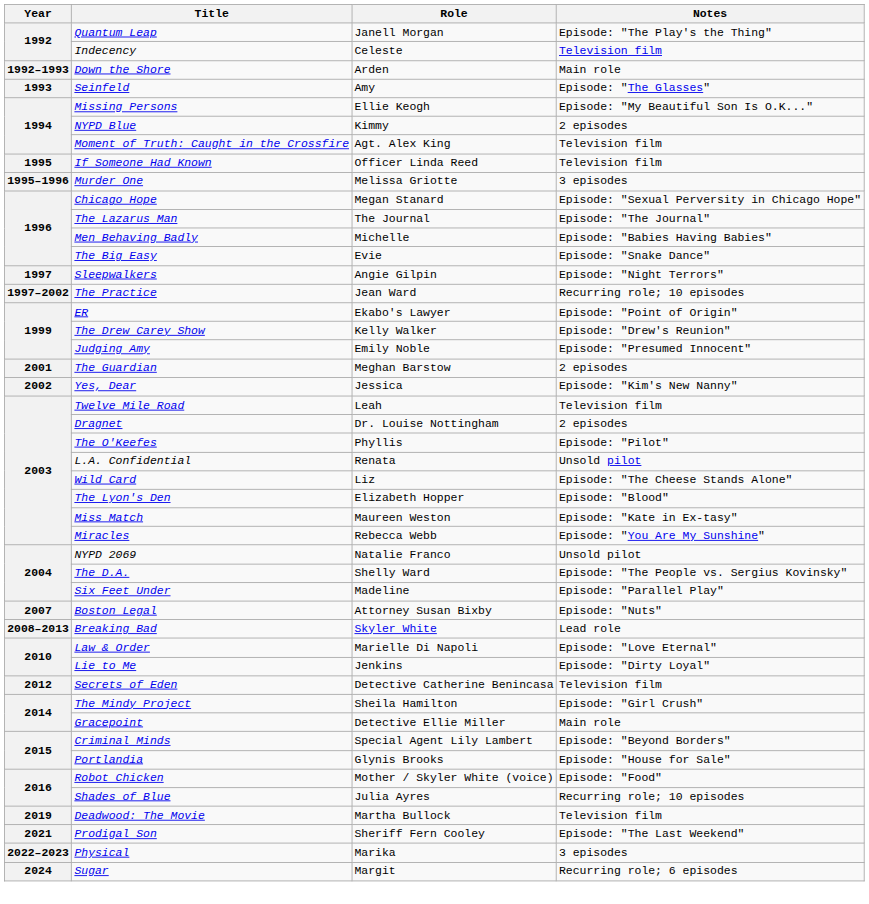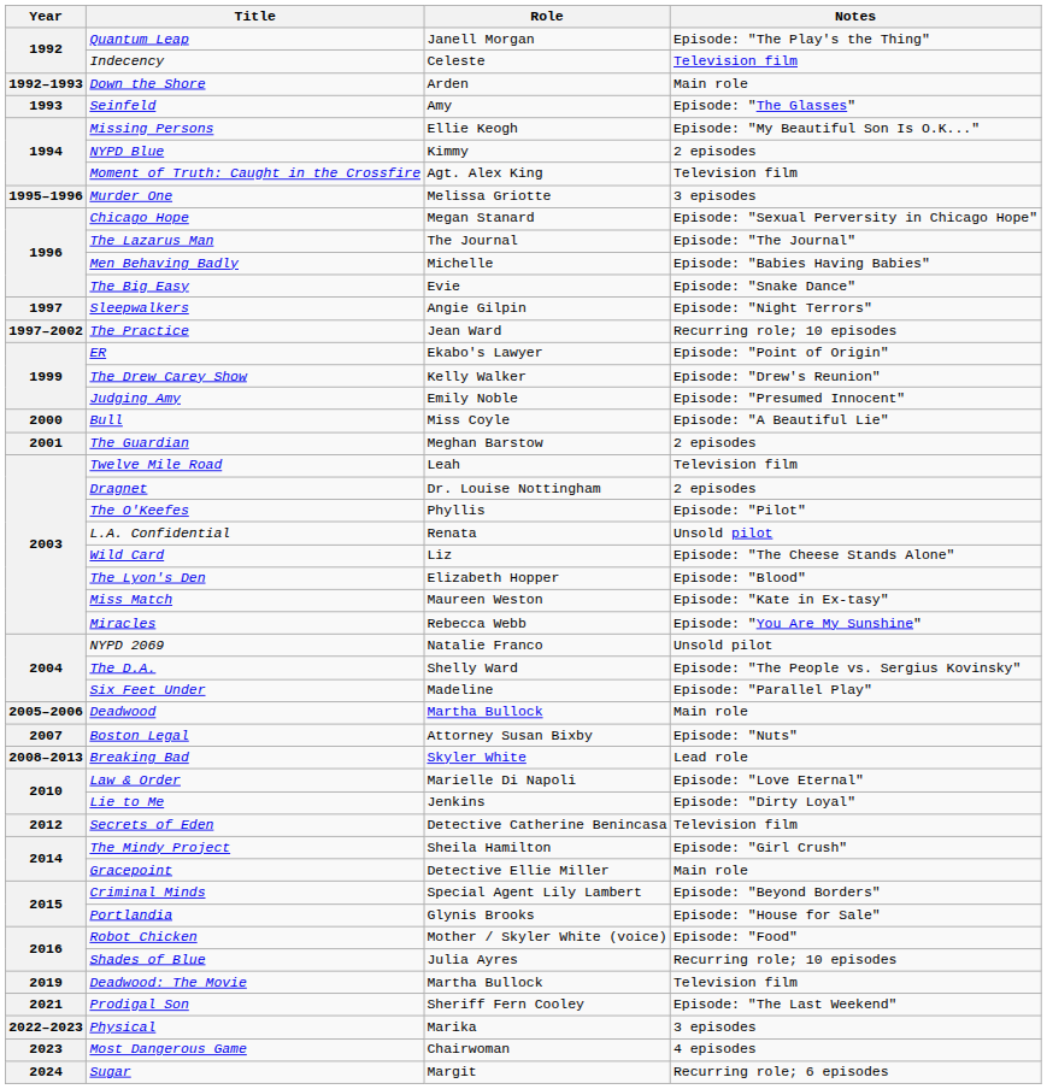 <table class="wikitable plainrowheaders sortable">
 <tr>
 <th scope="col">Year</th>
 <th scope="col">Title</th>
 <th scope="col">Role</th>
 <th scope="col" class="unsortable">Notes</th>
 </tr>
 <tr>
 <th rowspan="2" ! scope="row">1992</th>
 <td><em><a href='#'>Quantum Leap</a></em></td>
 <td>Janell Morgan</td>
 <td>Episode: "The Play's the Thing"</td>
 </tr>
 <tr>
 <td><em>Indecency</em></td>
 <td>Celeste</td>
 <td><a href='#'>Television film</a></td>
 </tr>
 <tr>
 <th scope="row">1992–1993</th>
 <td><em><a href='#'>Down the Shore</a></em></td>
 <td>Arden</td>
 <td>Main role</td>
 </tr>
 <tr>
 <th scope="row">1993</th>
 <td><em><a href='#'>Seinfeld</a></em></td>
 <td>Amy</td>
 <td>Episode: "<a href='#'>The Glasses</a>"</td>
 </tr>
 <tr>
 <th rowspan="3" ! scope="row">1994</th>
 <td><em><a href='#'>Missing Persons</a></em></td>
 <td>Ellie Keogh</td>
 <td>Episode: "My Beautiful Son Is O.K..."</td>
 </tr>
 <tr>
 <td><em><a href='#'>NYPD Blue</a></em></td>
 <td>Kimmy</td>
 <td>2 episodes</td>
 </tr>
 <tr>
 <td><em><a href='#'>Moment of Truth: Caught in the Crossfire</a></em></td>
 <td>Agt. Alex King</td>
-<td>Television film</td>
-</tr>
-<tr>
-<th scope="row">1995</th>
-<td><em><a href='#'>If Someone Had Known</a></em></td>
-<td>Officer Linda Reed</td>
 <td>Television film</td>
 </tr>
 <tr>
 <th scope="row">1995–1996</th>
 <td><em><a href='#'>Murder One</a></em></td>
 <td>Melissa Griotte</td>
 <td>3 episodes</td>
 </tr>
 <tr>
 <th rowspan="4" ! scope="row">1996</th>
 <td><em><a href='#'>Chicago Hope</a></em></td>
 <td>Megan Stanard</td>
 <td>Episode: "Sexual Perversity in Chicago Hope"</td>
 </tr>
 <tr>
 <td><em><a href='#'>The Lazarus Man</a></em></td>
 <td>The Journal</td>
 <td>Episode: "The Journal"</td>
 </tr>
 <tr>
 <td><em><a href='#'>Men Behaving Badly</a></em></td>
 <td>Michelle</td>
 <td>Episode: "Babies Having Babies"</td>
 </tr>
 <tr>
 <td><em><a href='#'>The Big Easy</a></em></td>
 <td>Evie</td>
 <td>Episode: "Snake Dance"</td>
 </tr>
 <tr>
 <th scope="row">1997</th>
 <td><em><a href='#'>Sleepwalkers</a></em></td>
 <td>Angie Gilpin</td>
 <td>Episode: "Night Terrors"</td>
 </tr>
 <tr>
 <th scope="row">1997–2002</th>
 <td><em><a href='#'>The Practice</a></em></td>
 <td>Jean Ward</td>
 <td>Recurring role; 10 episodes</td>
 </tr>
 <tr>
 <th rowspan="3" ! scope="row">1999</th>
 <td><em><a href='#'>ER</a></em></td>
 <td>Ekabo's Lawyer</td>
 <td>Episode: "Point of Origin"</td>
 </tr>
 <tr>
 <td><em><a href='#'>The Drew Carey Show</a></em></td>
 <td>Kelly Walker</td>
 <td>Episode: "Drew's Reunion"</td>
 </tr>
 <tr>
 <td><em><a href='#'>Judging Amy</a></em></td>
 <td>Emily Noble</td>
 <td>Episode: "Presumed Innocent"</td>
 </tr>
 <tr>
+<th scope="row">2000</th>
+<td><em><a href='#'>Bull</a></em></td>
+<td>Miss Coyle</td>
+<td>Episode: "A Beautiful Lie"</td>
+</tr>
+<tr>
 <th scope="row">2001</th>
 <td><em><a href='#'>The Guardian</a></em></td>
 <td>Meghan Barstow</td>
 <td>2 episodes</td>
-</tr>
-<tr>
-<th scope="row">2002</th>
-<td><em><a href='#'>Yes, Dear</a></em></td>
-<td>Jessica</td>
-<td>Episode: "Kim's New Nanny"</td>
 </tr>
 <tr>
 <th rowspan="8" ! scope="row">2003</th>
 <td><em><a href='#'>Twelve Mile Road</a></em></td>
 <td>Leah</td>
 <td>Television film</td>
 </tr>
 <tr>
 <td><em><a href='#'>Dragnet</a></em></td>
 <td>Dr. Louise Nottingham</td>
 <td>2 episodes</td>
 </tr>
 <tr>
 <td><em><a href='#'>The O'Keefes</a></em></td>
 <td>Phyllis</td>
 <td>Episode: "Pilot"</td>
 </tr>
 <tr>
 <td><em>L.A. Confidential</em></td>
 <td>Renata</td>
 <td>Unsold <a href='#'>pilot</a></td>
 </tr>
 <tr>
 <td><em><a href='#'>Wild Card</a></em></td>
 <td>Liz</td>
 <td>Episode: "The Cheese Stands Alone"</td>
 </tr>
 <tr>
 <td><em><a href='#'>The Lyon's Den</a></em></td>
 <td>Elizabeth Hopper</td>
 <td>Episode: "Blood"</td>
 </tr>
 <tr>
 <td><em><a href='#'>Miss Match</a></em></td>
 <td>Maureen Weston</td>
 <td>Episode: "Kate in Ex-tasy"</td>
 </tr>
 <tr>
 <td><em><a href='#'>Miracles</a></em></td>
 <td>Rebecca Webb</td>
 <td>Episode: "<a href='#'>You Are My Sunshine</a>"</td>
 </tr>
 <tr>
 <th rowspan="3" ! scope="row">2004</th>
 <td><em>NYPD 2069</em></td>
 <td>Natalie Franco</td>
 <td>Unsold pilot</td>
 </tr>
 <tr>
 <td><em><a href='#'>The D.A.</a></em></td>
 <td>Shelly Ward</td>
 <td>Episode: "The People vs. Sergius Kovinsky"</td>
 </tr>
 <tr>
 <td><em><a href='#'>Six Feet Under</a></em></td>
 <td>Madeline</td>
 <td>Episode: "Parallel Play"</td>
+</tr>
+<tr>
+<th scope="row">2005–2006</th>
+<td><em><a href='#'>Deadwood</a></em></td>
+<td><a href='#'>Martha Bullock</a></td>
+<td>Main role</td>
 </tr>
 <tr>
 <th scope="row">2007</th>
 <td><em><a href='#'>Boston Legal</a></em></td>
 <td>Attorney Susan Bixby</td>
 <td>Episode: "Nuts"</td>
 </tr>
 <tr>
 <th scope="row">2008–2013</th>
 <td><em><a href='#'>Breaking Bad</a></em></td>
 <td><a href='#'>Skyler White</a></td>
 <td>Lead role</td>
 </tr>
 <tr>
 <th rowspan="2" ! scope="row">2010</th>
 <td><em><a href='#'>Law & Order</a></em></td>
 <td>Marielle Di Napoli</td>
 <td>Episode: "Love Eternal"</td>
 </tr>
 <tr>
 <td><em><a href='#'>Lie to Me</a></em></td>
 <td>Jenkins</td>
 <td>Episode: "Dirty Loyal"</td>
 </tr>
 <tr>
 <th scope="row">2012</th>
 <td><em><a href='#'>Secrets of Eden</a></em></td>
 <td>Detective Catherine Benincasa</td>
 <td>Television film</td>
 </tr>
 <tr>
 <th rowspan="2" ! scope="row">2014</th>
 <td><em><a href='#'>The Mindy Project</a></em></td>
 <td>Sheila Hamilton</td>
 <td>Episode: "Girl Crush"</td>
 </tr>
 <tr>
 <td><em><a href='#'>Gracepoint</a></em></td>
 <td>Detective Ellie Miller</td>
 <td>Main role</td>
 </tr>
 <tr>
 <th rowspan="2" ! scope="row">2015</th>
 <td><em><a href='#'>Criminal Minds</a></em></td>
 <td>Special Agent Lily Lambert</td>
 <td>Episode: "Beyond Borders"</td>
 </tr>
 <tr>
 <td><em><a href='#'>Portlandia</a></em></td>
 <td>Glynis Brooks</td>
 <td>Episode: "House for Sale"</td>
 </tr>
 <tr>
 <th rowspan="2" scope="row">2016</th>
 <td><em><a href='#'>Robot Chicken</a></em></td>
 <td>Mother / Skyler White (voice)</td>
 <td>Episode: "Food"</td>
 </tr>
 <tr>
 <td><em><a href='#'>Shades of Blue</a></em></td>
 <td>Julia Ayres</td>
 <td>Recurring role; 10 episodes</td>
 </tr>
 <tr>
 <th scope="row">2019</th>
 <td><em><a href='#'>Deadwood: The Movie</a></em></td>
 <td>Martha Bullock</td>
 <td>Television film</td>
 </tr>
 <tr>
 <th scope="row">2021</th>
 <td><em><a href='#'>Prodigal Son</a></em></td>
 <td>Sheriff Fern Cooley</td>
 <td>Episode: "The Last Weekend"</td>
 </tr>
 <tr>
 <th scope="row">2022–2023</th>
 <td><em><a href='#'>Physical</a></em></td>
 <td>Marika</td>
 <td>3 episodes</td>
 </tr>
 <tr>
+<th scope="row">2023</th>
+<td><em><a href='#'>Most Dangerous Game</a></em></td>
+<td>Chairwoman</td>
+<td>4 episodes</td>
+</tr>
+<tr>
 <th scope="row">2024</th>
 <td><em><a href='#'>Sugar</a></em></td>
 <td>Margit</td>
 <td>Recurring role; 6 episodes</td>
 </tr>
 </table>
